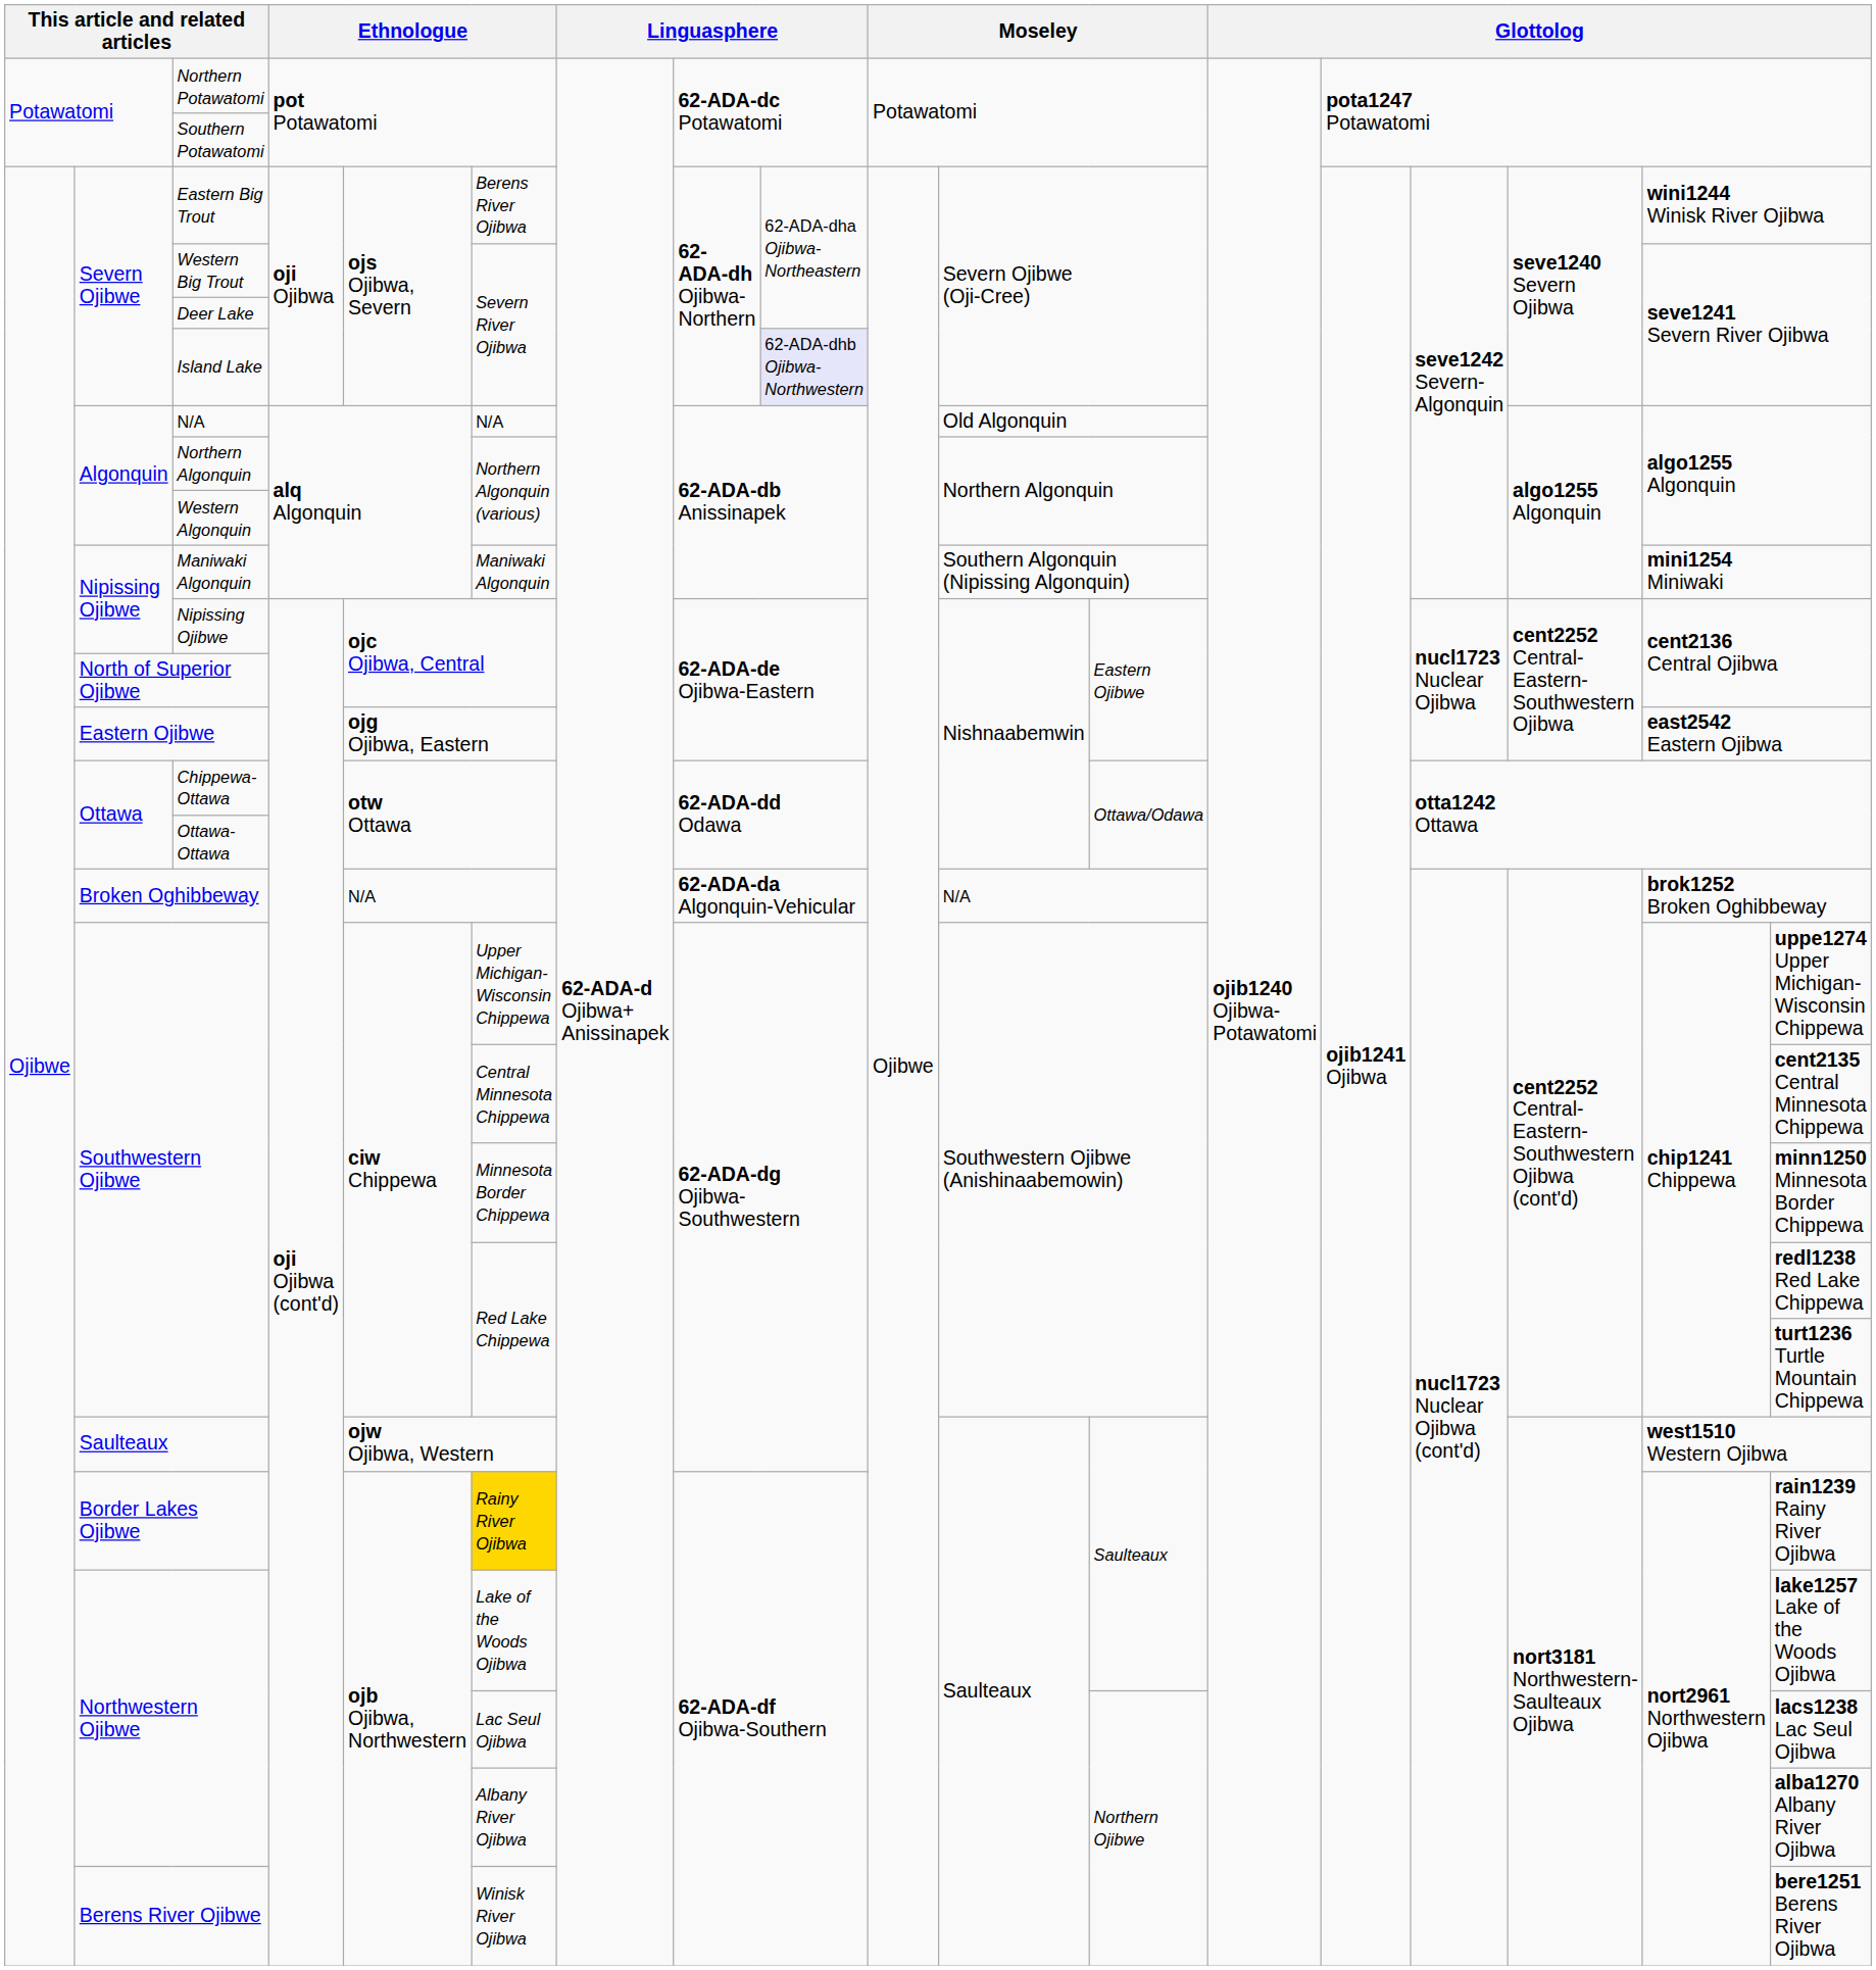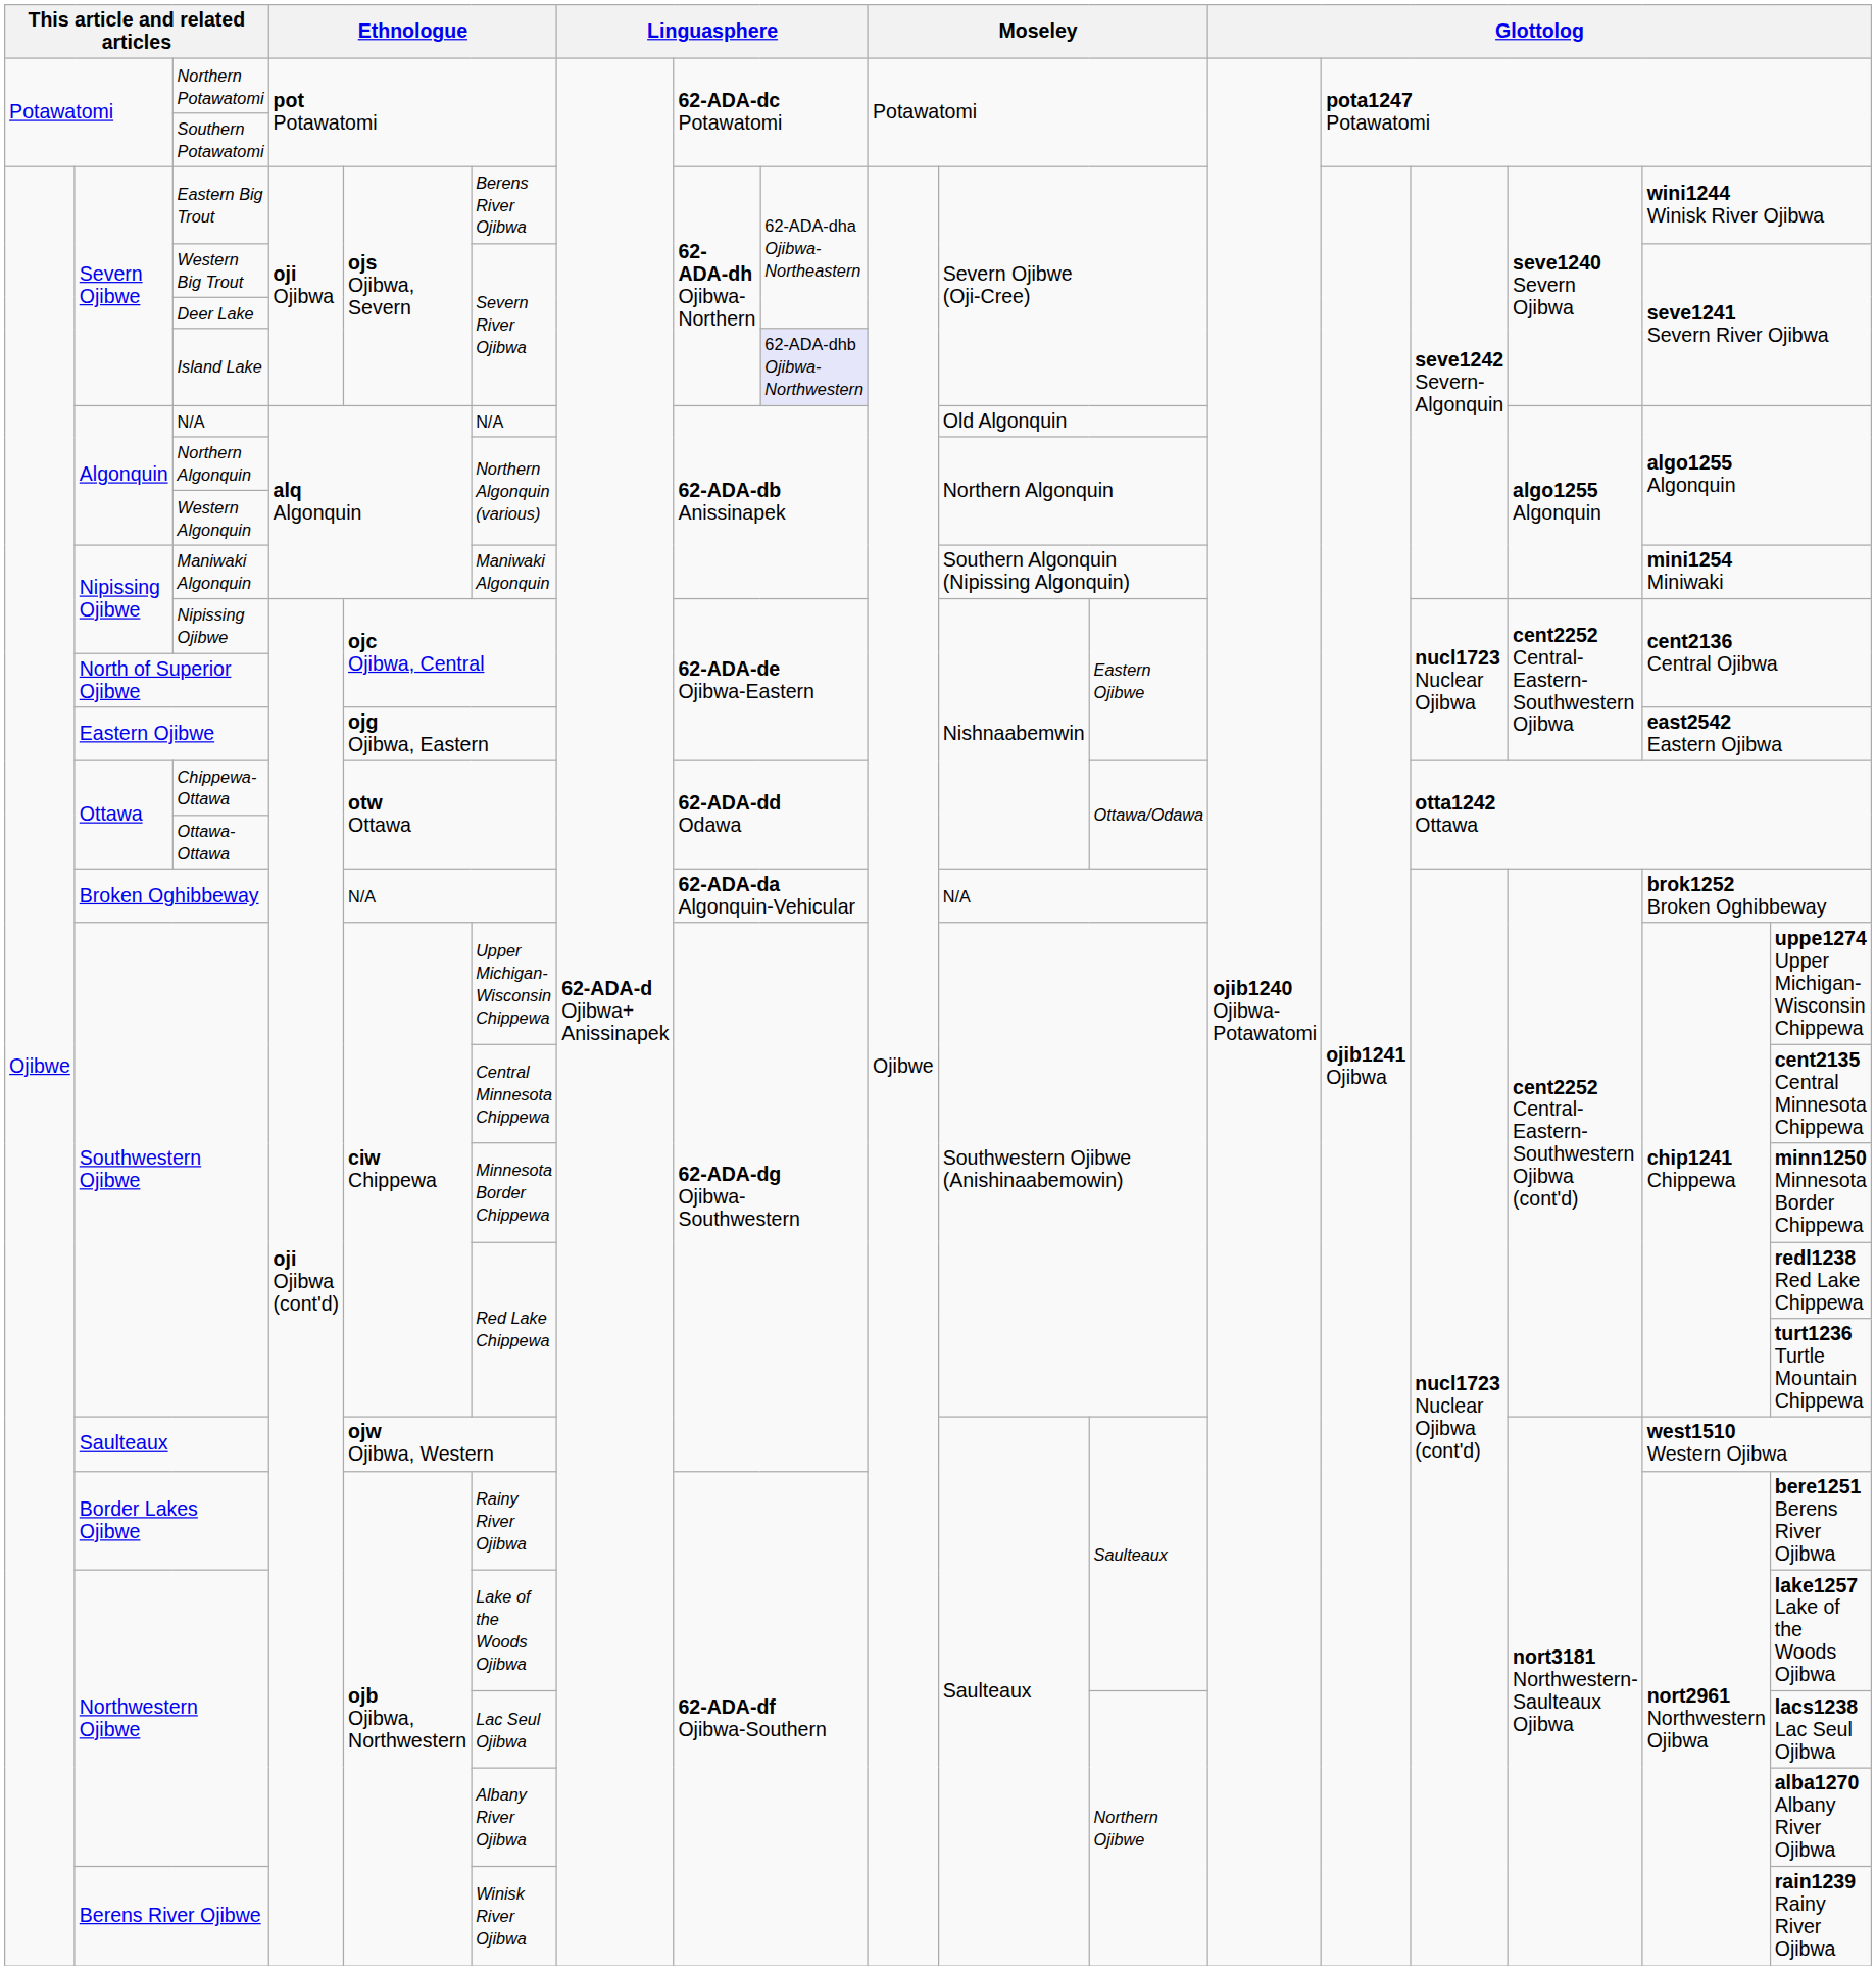 <table class="wikitable">
 <tr>
 <th colspan=3>This article and related articles</th>
 <th colspan=3><a href='#'>Ethnologue</a></th>
 <th colspan=3><a href='#'>Linguasphere</a></th>
 <th colspan=3>Moseley</th>
 <th colspan=6><a href='#'>Glottolog</a></th>
 </tr>
 <tr>
 <td colspan=2 rowspan=2><a href='#'>Potawatomi</a></td>
 <td><small><em>Northern Potawatomi</em></small></td>
 <td colspan=3 rowspan=2><strong>pot</strong> <br>Potawatomi</td>
 <td rowspan=27><strong>62-ADA-d</strong><br>Ojibwa+<br>Anissinapek</td>
 <td colspan=2 rowspan=2><strong>62-ADA-dc</strong><br>Potawatomi</td>
 <td colspan=3 rowspan=2>Potawatomi</td>
 <td rowspan=27><strong>ojib1240</strong><br>Ojibwa-Potawatomi</td>
 <td colspan=5 rowspan=2><strong>pota1247</strong><br>Potawatomi</td>
 </tr>
 <tr>
 <td><small><em>Southern Potawatomi</em></small></td>
 </tr>
 <tr>
 <td rowspan=25><a href='#'>Ojibwe</a></td>
 <td rowspan=4><a href='#'>Severn Ojibwe</a></td>
 <td><small><em>Eastern Big Trout</em></small></td>
 <td rowspan=4><strong>oji</strong><br>Ojibwa</td>
 <td rowspan=4><strong>ojs</strong><br>Ojibwa, Severn</td>
 <td><small><em>Berens River Ojibwa</em></small></td>
 <td rowspan=4><strong>62-ADA-dh</strong><br>Ojibwa-Northern</td>
 <td rowspan=3><small>62-ADA-dha</small><br><small><em>Ojibwa-Northeastern</em></small></td>
 <td rowspan=25>Ojibwe</td>
 <td colspan=2 rowspan=4>Severn Ojibwe<br>(Oji-Cree)</td>
 <td rowspan=25><strong>ojib1241</strong><br>Ojibwa</td>
 <td rowspan=8><strong>seve1242</strong><br>Severn-Algonquin</td>
 <td rowspan=4><strong>seve1240</strong><br>Severn Ojibwa</td>
 <td colspan=2><strong>wini1244</strong><br>Winisk River Ojibwa</td>
 </tr>
 <tr>
 <td><small><em>Western Big Trout</em></small></td>
 <td rowspan=3><small><em>Severn River Ojibwa</em></small></td>
 <td colspan=2 rowspan=3><strong>seve1241</strong><br>Severn River Ojibwa</td>
 </tr>
 <tr>
 <td><small><em>Deer Lake</em></small></td>
 </tr>
 <tr>
 <td><small><em>Island Lake</em></small></td>
 <td style="background: lavender;"><small>62-ADA-dhb</small><br><small><em>Ojibwa-Northwestern</em></small></td>
 </tr>
 <tr>
 <td rowspan=3><a href='#'>Algonquin</a></td>
 <td><small>N/A</small></td>
 <td colspan=2 rowspan=4><strong>alq</strong> <br>Algonquin</td>
 <td><small>N/A</small></td>
 <td colspan=2 rowspan=4><strong>62-ADA-db</strong><br>Anissinapek</td>
 <td colspan=2>Old Algonquin</td>
 <td rowspan=4><strong>algo1255</strong><br>Algonquin</td>
 <td colspan=2 rowspan=3><strong>algo1255</strong><br>Algonquin</td>
 </tr>
 <tr>
 <td><small><em>Northern Algonquin</em></small></td>
 <td rowspan=2><small><em>Northern Algonquin<br>(various)</em></small></td>
 <td colspan=2 rowspan = 2>Northern Algonquin</td>
 </tr>
 <tr>
 <td><small><em>Western Algonquin</em></small></td>
 </tr>
 <tr>
 <td rowspan=2><a href='#'>Nipissing Ojibwe</a></td>
 <td><small><em>Maniwaki Algonquin</em></small></td>
 <td><small><em>Maniwaki Algonquin</em></small></td>
 <td colspan=2>Southern Algonquin<br>(Nipissing Algonquin)</td>
 <td colspan=2><strong>mini1254</strong><br>Miniwaki</td>
 </tr>
 <tr>
 <td><small><em>Nipissing Ojibwe</em></small></td>
 <td rowspan=17><strong>oji</strong><br>Ojibwa<br>(cont'd)</td>
 <td colspan=2 rowspan=2><strong>ojc</strong><br><a href='#'>Ojibwa, Central</a></td>
 <td colspan=2 rowspan=3><strong>62-ADA-de</strong><br>Ojibwa-Eastern</td>
 <td rowspan = 5>Nishnaabemwin</td>
 <td rowspan=3><small><em>Eastern Ojibwe</em></small></td>
 <td rowspan=3><strong>nucl1723</strong><br>Nuclear Ojibwa</td>
 <td rowspan=3><strong>cent2252</strong><br>Central-Eastern-<br>Southwestern<br>Ojibwa</td>
 <td colspan=2 rowspan=2><strong>cent2136</strong><br>Central Ojibwa</td>
 </tr>
 <tr>
 <td colspan=2><a href='#'>North of Superior Ojibwe</a></td>
 </tr>
 <tr>
 <td colspan=2><a href='#'>Eastern Ojibwe</a></td>
 <td colspan=2><strong>ojg</strong><br>Ojibwa, Eastern</td>
 <td colspan=2><strong>east2542</strong><br>Eastern Ojibwa</td>
 </tr>
 <tr>
 <td rowspan=2><a href='#'>Ottawa</a></td>
 <td><small><em>Chippewa-Ottawa</em></small></td>
 <td colspan=2 rowspan=2><strong>otw</strong><br>Ottawa</td>
 <td colspan=2 rowspan=2><strong>62-ADA-dd</strong><br>Odawa</td>
 <td rowspan=2><small><em>Ottawa/Odawa</em></small></td>
 <td colspan=4 rowspan=2><strong>otta1242</strong><br>Ottawa</td>
 </tr>
 <tr>
 <td><small><em>Ottawa-Ottawa</em></small></td>
 </tr>
 <tr>
 <td colspan=2><a href='#'>Broken Oghibbeway</a></td>
 <td colspan=2><small>N/A</small></td>
 <td colspan=2><strong>62-ADA-da</strong><br>Algonquin-Vehicular</td>
 <td colspan=2><small>N/A</small></td>
 <td rowspan=12><strong>nucl1723</strong><br>Nuclear Ojibwa<br>(cont'd)</td>
 <td rowspan=6><strong>cent2252</strong><br>Central-Eastern-<br>Southwestern<br>Ojibwa (cont'd)</td>
 <td colspan=2><strong>brok1252</strong><br>Broken Oghibbeway</td>
 </tr>
 <tr>
 <td rowspan=5 colspan=2><a href='#'>Southwestern Ojibwe</a></td>
 <td rowspan=5><strong>ciw</strong><br>Chippewa</td>
 <td><small><em>Upper Michigan-<br>Wisconsin<br>Chippewa</em></small></td>
 <td colspan=2 rowspan=6><strong>62-ADA-dg</strong><br>Ojibwa-Southwestern</td>
 <td colspan=2 rowspan=5>Southwestern Ojibwe<br>(Anishinaabemowin)</td>
 <td rowspan=5><strong>chip1241</strong><br>Chippewa</td>
 <td><strong>uppe1274</strong><br>Upper Michigan-Wisconsin Chippewa</td>
 </tr>
 <tr>
 <td><small><em>Central Minnesota Chippewa</em></small></td>
 <td><strong>cent2135</strong><br>Central Minnesota Chippewa</td>
 </tr>
 <tr>
 <td><small><em>Minnesota Border Chippewa</em></small></td>
 <td><strong>minn1250</strong><br>Minnesota Border Chippewa</td>
 </tr>
 <tr>
 <td rowspan=2><small><em>Red Lake Chippewa</em></small></td>
 <td><strong>redl1238</strong><br>Red Lake Chippewa</td>
 </tr>
 <tr>
 <td><strong>turt1236</strong><br>Turtle Mountain Chippewa</td>
 </tr>
 <tr>
 <td colspan=2><a href='#'>Saulteaux</a></td>
 <td colspan=2><strong>ojw</strong><br>Ojibwa, Western</td>
 <td rowspan=6>Saulteaux</td>
 <td rowspan=3><small><em>Saulteaux</em></small></td>
 <td rowspan=6><strong>nort3181</strong><br>Northwestern-Saulteaux Ojibwa</td>
 <td colspan=2><strong>west1510</strong><br>Western Ojibwa</td>
 </tr>
 <tr>
 <td colspan=2><a href='#'>Border Lakes Ojibwe</a></td>
 <td rowspan=5><strong>ojb</strong><br>Ojibwa, Northwestern</td>
-<td style="background: gold;"><small><em>Rainy River Ojibwa</em></small></td>
+<td><small><em>Rainy River Ojibwa</em></small></td>
 <td colspan=2 rowspan=5><strong>62-ADA-df</strong><br>Ojibwa-Southern</td>
 <td rowspan=5><strong>nort2961</strong><br>Northwestern Ojibwa</td>
-<td><strong>rain1239</strong><br>Rainy River Ojibwa</td>
+<td><strong>bere1251</strong><br>Berens River Ojibwa</td>
 </tr>
 <tr>
 <td colspan=2 rowspan=3><a href='#'>Northwestern Ojibwe</a></td>
 <td><small><em>Lake of the<br>Woods Ojibwa</em></small></td>
 <td><strong>lake1257</strong><br>Lake of the Woods Ojibwa</td>
 </tr>
 <tr>
 <td><small><em>Lac Seul Ojibwa</em></small></td>
 <td rowspan = 3><small><em>Northern Ojibwe</em></small></td>
 <td><strong>lacs1238</strong><br>Lac Seul Ojibwa</td>
 </tr>
 <tr>
 <td><small><em>Albany River Ojibwa</em> </small></td>
 <td><strong>alba1270</strong><br>Albany River Ojibwa</td>
 </tr>
 <tr>
 <td colspan=2><a href='#'>Berens River Ojibwe</a></td>
 <td><small><em>Winisk River Ojibwa</em></small></td>
-<td><strong>bere1251</strong><br>Berens River Ojibwa</td>
+<td><strong>rain1239</strong><br>Rainy River Ojibwa</td>
 </tr>
 </table>
